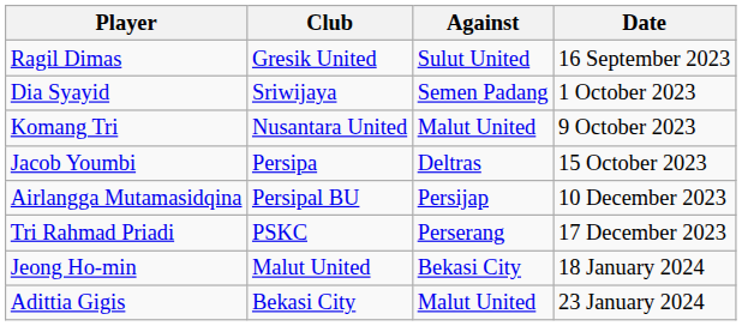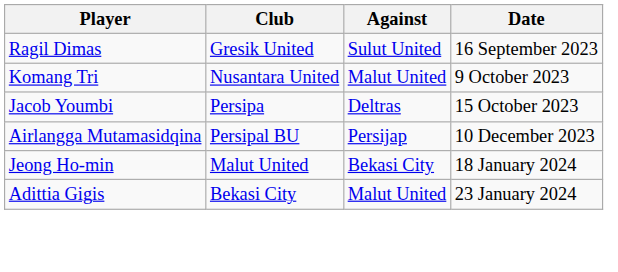 <table class="wikitable">
 <tr>
 <th>Player</th>
 <th>Club</th>
 <th>Against</th>
 <th>Date</th>
 </tr>
 <tr>
 <td> <a href='#'>Ragil Dimas</a></td>
 <td><a href='#'>Gresik United</a></td>
 <td><a href='#'>Sulut United</a></td>
 <td>16 September 2023</td>
-</tr>
-<tr>
-<td> <a href='#'>Dia Syayid</a></td>
-<td><a href='#'>Sriwijaya</a></td>
-<td><a href='#'>Semen Padang</a></td>
-<td>1 October 2023</td>
 </tr>
 <tr>
 <td> <a href='#'>Komang Tri</a></td>
 <td><a href='#'>Nusantara United</a></td>
 <td><a href='#'>Malut United</a></td>
 <td>9 October 2023</td>
 </tr>
 <tr>
 <td> <a href='#'>Jacob Youmbi</a></td>
 <td><a href='#'>Persipa</a></td>
 <td><a href='#'>Deltras</a></td>
 <td>15 October 2023</td>
 </tr>
 <tr>
 <td> <a href='#'>Airlangga Mutamasidqina</a></td>
 <td><a href='#'>Persipal BU</a></td>
 <td><a href='#'>Persijap</a></td>
 <td>10 December 2023</td>
 </tr>
 <tr>
-<td> <a href='#'>Tri Rahmad Priadi</a></td>
-<td><a href='#'>PSKC</a></td>
-<td><a href='#'>Perserang</a></td>
-<td>17 December 2023</td>
-</tr>
-<tr>
 <td> <a href='#'>Jeong Ho-min</a></td>
 <td><a href='#'>Malut United</a></td>
 <td><a href='#'>Bekasi City</a></td>
 <td>18 January 2024</td>
 </tr>
 <tr>
 <td> <a href='#'>Adittia Gigis</a></td>
 <td><a href='#'>Bekasi City</a></td>
 <td><a href='#'>Malut United</a></td>
 <td>23 January 2024</td>
 </tr>
 </table>
